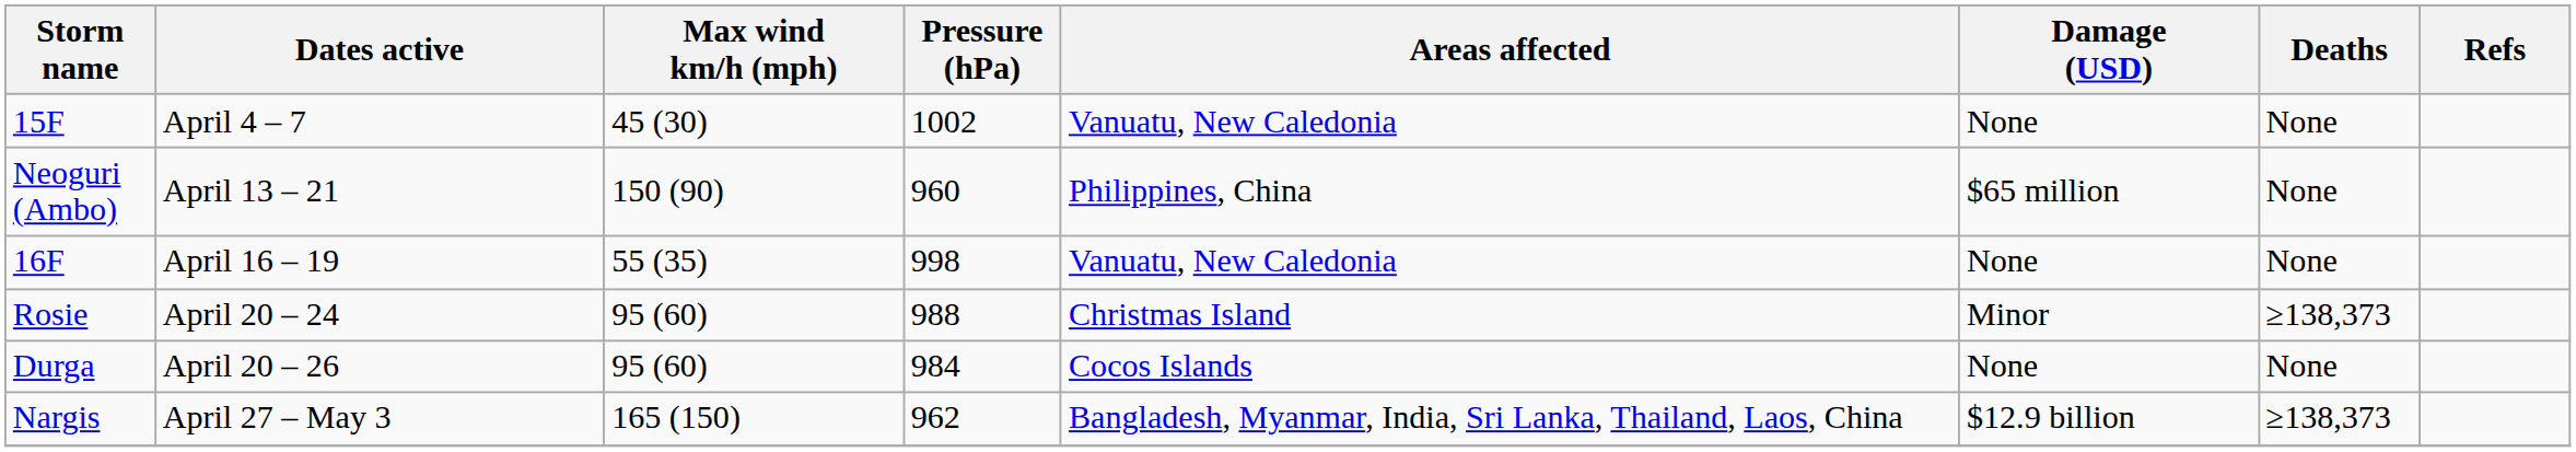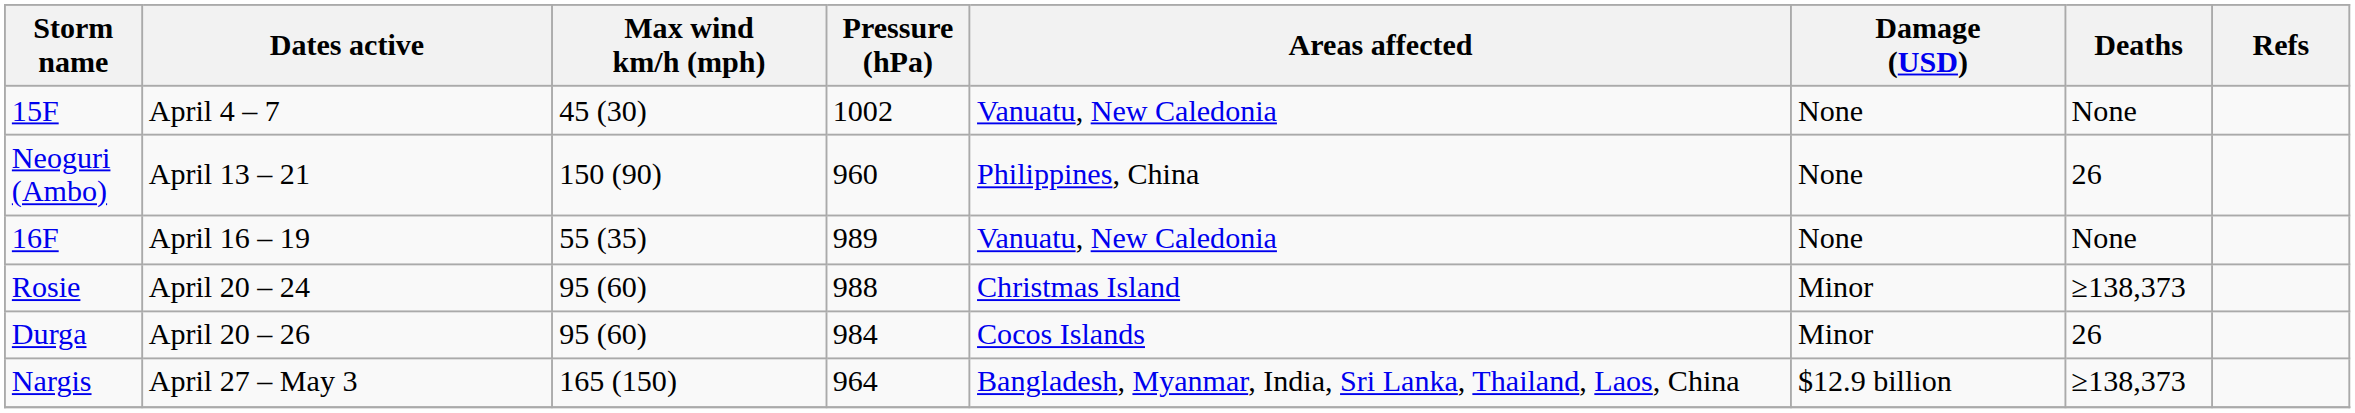 <table class="wikitable sortable">
 <tr>
 <th width="5%">Storm name</th>
 <th width="15%">Dates active</th>
 <th width="10%">Max wind<br>km/h (mph)</th>
 <th width="5%">Pressure<br>(hPa)</th>
 <th width="30%">Areas affected</th>
 <th width="10%">Damage<br>(<a href='#'>USD</a>)</th>
 <th width="5%">Deaths</th>
 <th width="5%">Refs</th>
 </tr>
 <tr>
 <td><a href='#'>15F</a></td>
 <td>April 4 – 7</td>
 <td>45 (30)</td>
 <td>1002</td>
 <td><a href='#'>Vanuatu</a>, <a href='#'>New Caledonia</a></td>
 <td>None</td>
 <td>None</td>
 <td></td>
 </tr>
 <tr>
 <td><a href='#'>Neoguri (Ambo)</a></td>
 <td>April 13 – 21</td>
 <td>150 (90)</td>
 <td>960</td>
 <td><a href='#'>Philippines</a>, China</td>
-<td>$65 million</td>
 <td>None</td>
+<td>26</td>
 <td></td>
 </tr>
 <tr>
 <td><a href='#'>16F</a></td>
 <td>April 16 – 19</td>
 <td>55 (35)</td>
-<td>998</td>
+<td>989</td>
 <td><a href='#'>Vanuatu</a>, <a href='#'>New Caledonia</a></td>
 <td>None</td>
 <td>None</td>
 <td></td>
 </tr>
 <tr>
 <td><a href='#'>Rosie</a></td>
 <td>April 20 – 24</td>
 <td>95 (60)</td>
 <td>988</td>
 <td><a href='#'>Christmas Island</a></td>
 <td>Minor</td>
 <td>≥138,373</td>
 <td></td>
 </tr>
 <tr>
 <td><a href='#'>Durga</a></td>
 <td>April 20 – 26</td>
 <td>95 (60)</td>
 <td>984</td>
 <td><a href='#'>Cocos Islands</a></td>
-<td>None</td>
-<td>None</td>
+<td>Minor</td>
+<td>26</td>
 <td></td>
 </tr>
 <tr>
 <td><a href='#'>Nargis</a></td>
 <td>April 27 – May 3</td>
 <td>165 (150)</td>
-<td>962</td>
+<td>964</td>
 <td><a href='#'>Bangladesh</a>, <a href='#'>Myanmar</a>, India, <a href='#'>Sri Lanka</a>, <a href='#'>Thailand</a>, <a href='#'>Laos</a>, China</td>
 <td>$12.9 billion</td>
 <td>≥138,373</td>
 <td></td>
 </tr>
 <tr>
 </tr>
 </table>
